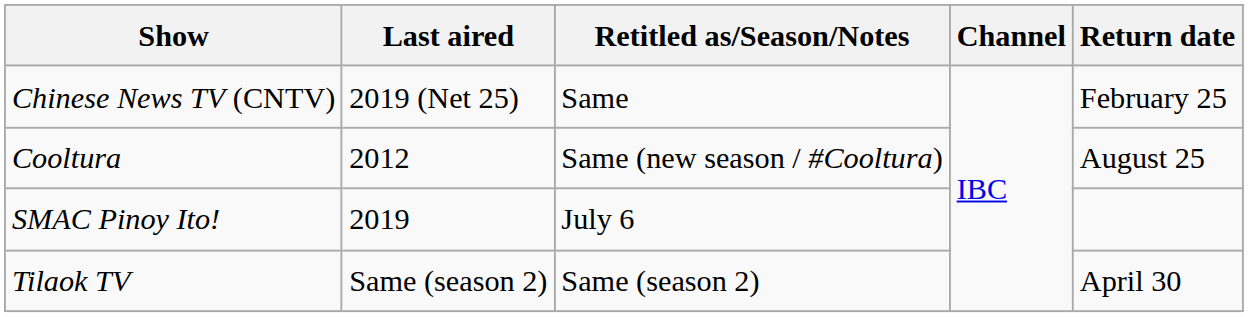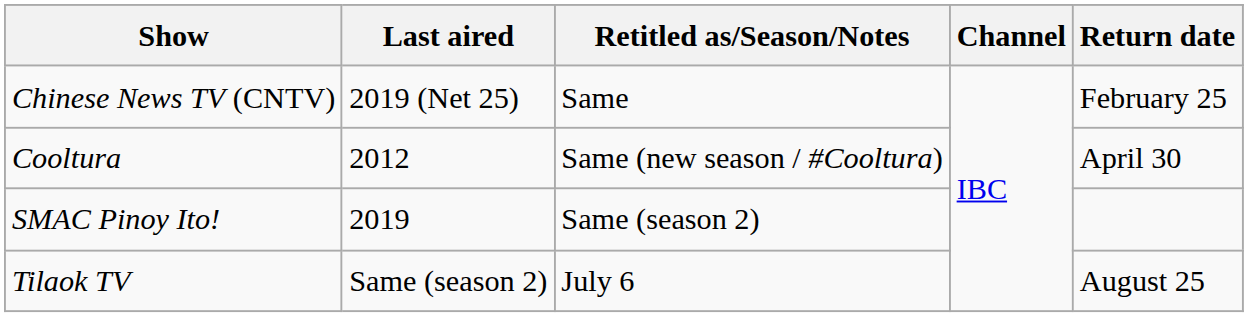 <table class="wikitable" style="text-align:left; line-height:25px; width:auto;">
 <tr>
 <th>Show</th>
 <th>Last aired</th>
 <th>Retitled as/Season/Notes</th>
 <th>Channel</th>
 <th>Return date</th>
 </tr>
 <tr>
 <td><em>Chinese News TV</em> (CNTV)</td>
 <td>2019 (Net 25)</td>
 <td>Same</td>
 <td rowspan="4"><a href='#'>IBC</a></td>
 <td>February 25</td>
 </tr>
 <tr>
 <td><em>Cooltura</em></td>
 <td>2012</td>
 <td>Same (new season / <em>#Cooltura</em>)</td>
-<td>August 25</td>
+<td>April 30</td>
 </tr>
 <tr>
 <td><em>SMAC Pinoy Ito!</em></td>
 <td>2019</td>
-<td>July 6</td>
+<td>Same (season 2)</td>
 </tr>
 <tr>
 <td><em>Tilaok TV</em></td>
 <td>Same (season 2)</td>
-<td>Same (season 2)</td>
-<td>April 30</td>
+<td>July 6</td>
+<td>August 25</td>
 </tr>
 </table>
